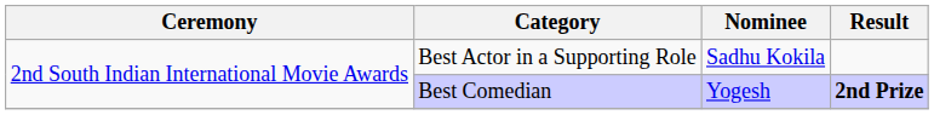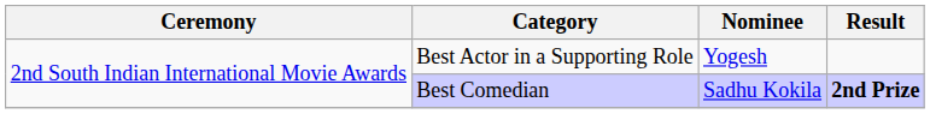 <table class="wikitable">
 <tr>
 <th>Ceremony</th>
 <th>Category</th>
 <th>Nominee</th>
 <th>Result</th>
 </tr>
 <tr>
 <td rowspan="2"><a href='#'>2nd South Indian International Movie Awards</a></td>
 <td>Best Actor in a Supporting Role</td>
-<td><a href='#'>Sadhu Kokila</a></td>
+<td><a href='#'>Yogesh</a></td>
 <td></td>
 </tr>
 <tr bgcolor=#ccccff>
 <td>Best Comedian</td>
-<td><a href='#'>Yogesh</a></td>
+<td><a href='#'>Sadhu Kokila</a></td>
 <td><strong>2nd Prize</strong></td>
 </tr>
 <tr>
 </tr>
 </table>
